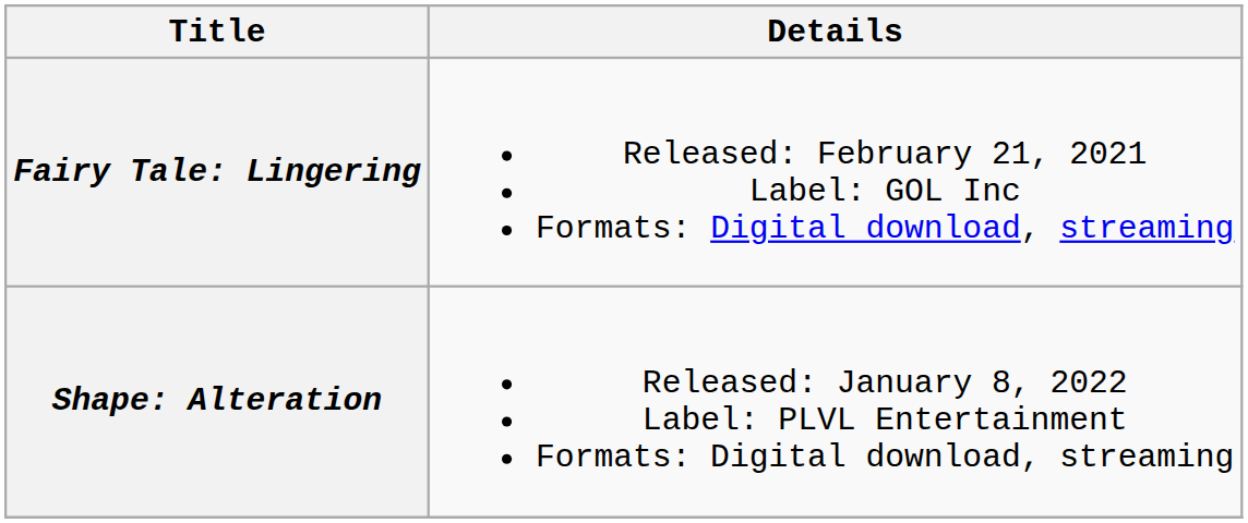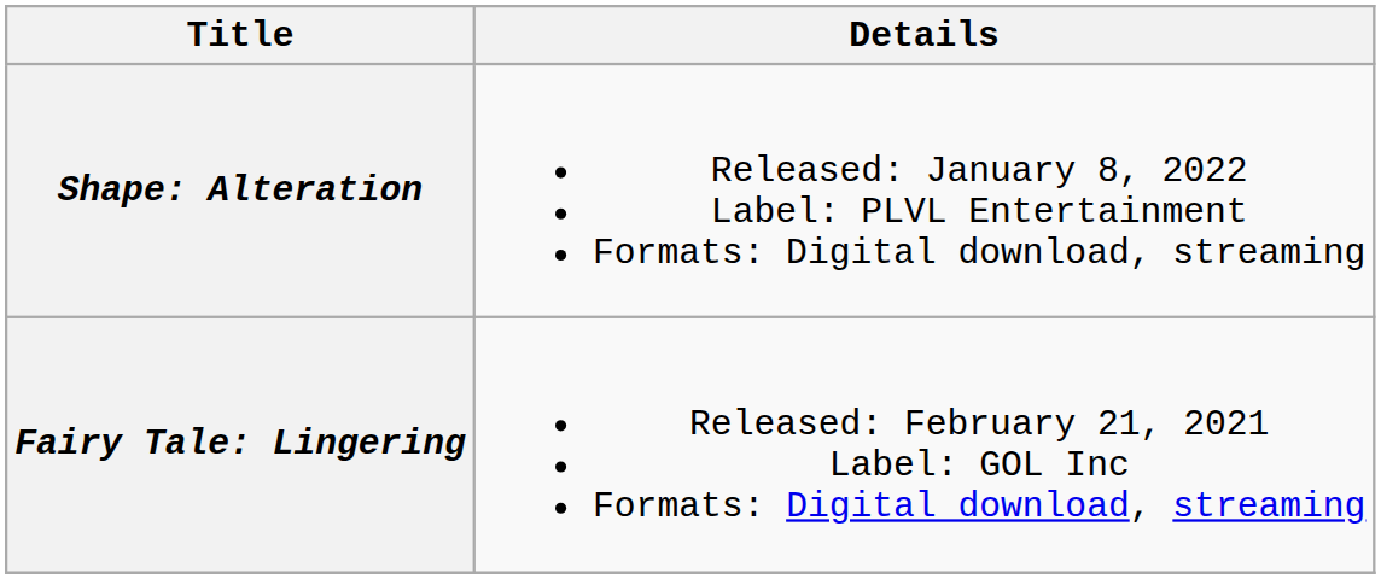 <table class="wikitable plainrowheaders" style="text-align:center">
 <tr>
 <th scope="col">Title</th>
 <th scope="col">Details</th>
 </tr>
 <tr>
+<th scope="row"><em>Shape: Alteration</em></th>
+<td><br><ul><li>Released: January 8, 2022</li><li>Label: PLVL Entertainment</li><li>Formats: Digital download, streaming</li></ul></td>
+</tr>
+<tr>
 <th scope="row"><em>Fairy Tale: Lingering</em></th>
 <td><br><ul><li>Released: February 21, 2021</li><li>Label: GOL Inc</li><li>Formats: <a href='#'>Digital download</a>, <a href='#'>streaming</a></li></ul></td>
 </tr>
 <tr>
-<th scope="row"><em>Shape: Alteration</em></th>
-<td><br><ul><li>Released: January 8, 2022</li><li>Label: PLVL Entertainment</li><li>Formats: Digital download, streaming</li></ul></td>
-</tr>
-<tr>
 </tr>
 </table>
